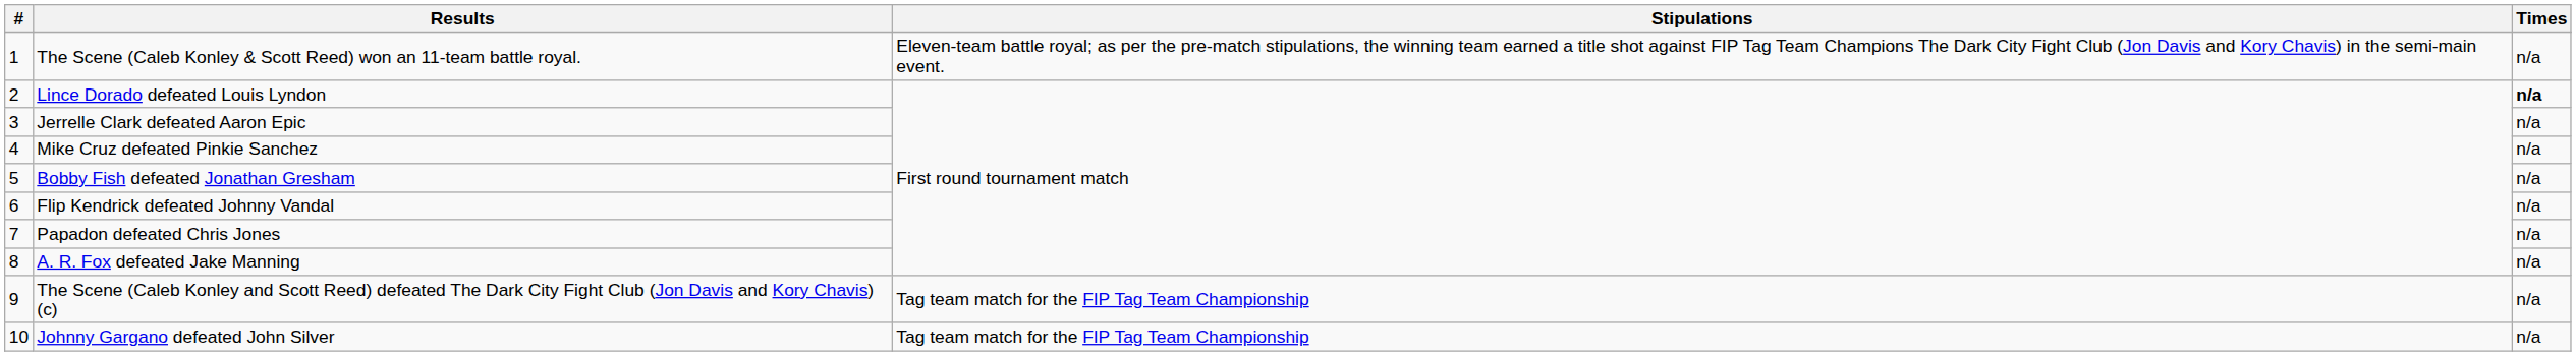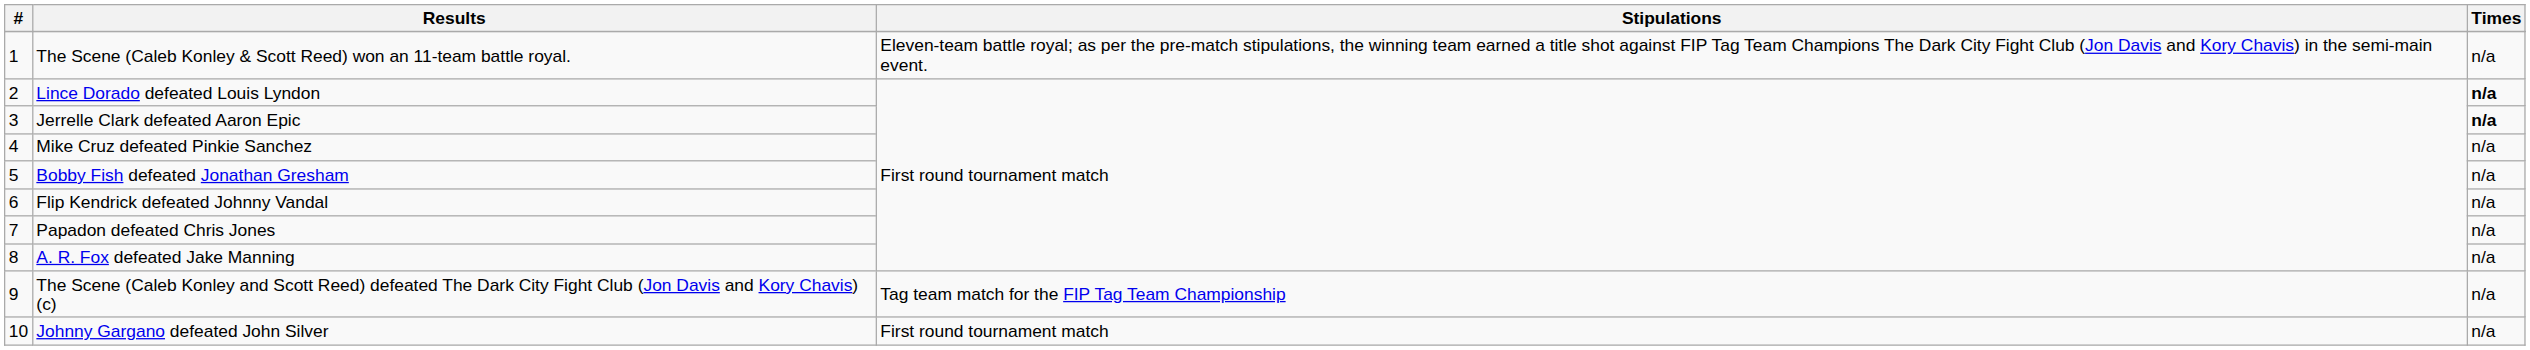 <table style="font-size: 85%" class="wikitable sortable">
 <tr>
 <th><strong>#</strong></th>
 <th><strong>Results</strong></th>
 <th><strong>Stipulations</strong></th>
 <th><strong>Times</strong></th>
 </tr>
 <tr>
 </tr>
 <tr>
 <td>1</td>
 <td>The Scene (Caleb Konley & Scott Reed) won an 11-team battle royal.</td>
 <td>Eleven-team battle royal; as per the pre-match stipulations, the winning team earned a title shot against FIP Tag Team Champions The Dark City Fight Club (<a href='#'>Jon Davis</a> and <a href='#'>Kory Chavis</a>) in the semi-main event.</td>
 <td>n/a</td>
 </tr>
 <tr>
 <td>2</td>
 <td><a href='#'>Lince Dorado</a> defeated Louis Lyndon</td>
 <td rowspan="7">First round tournament match</td>
 <td><strong>n/a</strong></td>
 </tr>
 <tr>
 <td>3</td>
 <td>Jerrelle Clark defeated Aaron Epic</td>
-<td>n/a</td>
+<td><strong>n/a</strong></td>
 </tr>
 <tr>
 <td>4</td>
 <td>Mike Cruz defeated Pinkie Sanchez</td>
 <td>n/a</td>
 </tr>
 <tr>
 <td>5</td>
 <td><a href='#'>Bobby Fish</a> defeated <a href='#'>Jonathan Gresham</a></td>
 <td>n/a</td>
 </tr>
 <tr>
 <td>6</td>
 <td>Flip Kendrick defeated Johnny Vandal</td>
 <td>n/a</td>
 </tr>
 <tr>
 <td>7</td>
 <td>Papadon defeated Chris Jones</td>
 <td>n/a</td>
 </tr>
 <tr>
 <td>8</td>
 <td><a href='#'>A. R. Fox</a> defeated Jake Manning</td>
 <td>n/a</td>
 </tr>
 <tr>
 <td>9</td>
 <td>The Scene (Caleb Konley and Scott Reed) defeated The Dark City Fight Club (<a href='#'>Jon Davis</a> and <a href='#'>Kory Chavis</a>) (c)</td>
 <td>Tag team match for the <a href='#'>FIP Tag Team Championship</a></td>
 <td>n/a</td>
 </tr>
 <tr>
 <td>10</td>
 <td><a href='#'>Johnny Gargano</a> defeated John Silver</td>
-<td>Tag team match for the <a href='#'>FIP Tag Team Championship</a></td>
+<td>First round tournament match</td>
 <td>n/a</td>
 </tr>
 </table>
